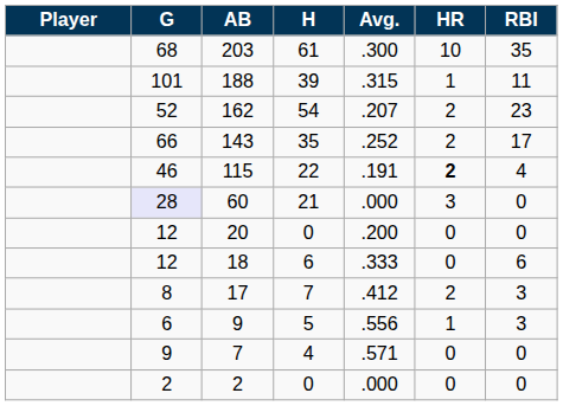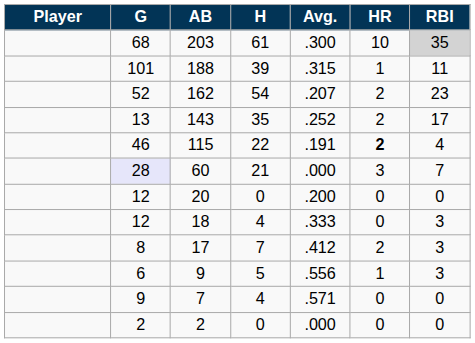 <table class="wikitable sortable">
 <tr>
 <th style="background:#023456; color:white; width:16%;">Player</th>
 <th style="background:#023456; color:white; width:9%;">G</th>
 <th style="background:#023456; color:white; width:9%;">AB</th>
 <th style="background:#023456; color:white; width:9%;">H</th>
 <th style="background:#023456; color:white; width:9%;">Avg.</th>
 <th style="background:#023456; color:white; width:9%;">HR</th>
 <th style="background:#023456; color:white; width:9%;">RBI</th>
 </tr>
 <tr style="text-align:center;">
 <td></td>
 <td>68</td>
 <td>203</td>
 <td>61</td>
 <td>.300</td>
 <td>10</td>
-<td>35</td>
+<td style="background: lightgrey;">35</td>
 </tr>
 <tr style="text-align:center;">
 <td></td>
 <td>101</td>
 <td>188</td>
 <td>39</td>
 <td>.315</td>
 <td>1</td>
 <td>11</td>
 </tr>
 <tr style="text-align:center;">
 <td></td>
 <td>52</td>
 <td>162</td>
 <td>54</td>
 <td>.207</td>
 <td>2</td>
 <td>23</td>
 </tr>
 <tr style="text-align:center;">
 <td></td>
-<td>66</td>
+<td>13</td>
 <td>143</td>
 <td>35</td>
 <td>.252</td>
 <td>2</td>
 <td>17</td>
 </tr>
 <tr style="text-align:center;">
 <td></td>
 <td>46</td>
 <td>115</td>
 <td>22</td>
 <td>.191</td>
 <td><strong>2</strong></td>
 <td>4</td>
 </tr>
 <tr style="text-align:center;">
 <td></td>
 <td style="background: lavender;">28</td>
 <td>60</td>
 <td>21</td>
 <td>.000</td>
 <td>3</td>
-<td>0</td>
+<td>7</td>
 </tr>
 <tr style="text-align:center;">
 <td></td>
 <td>12</td>
 <td>20</td>
 <td>0</td>
 <td>.200</td>
 <td>0</td>
 <td>0</td>
 </tr>
 <tr style="text-align:center;">
 <td></td>
 <td>12</td>
 <td>18</td>
-<td>6</td>
+<td>4</td>
 <td>.333</td>
 <td>0</td>
-<td>6</td>
+<td>3</td>
 </tr>
 <tr style="text-align:center;">
 <td></td>
 <td>8</td>
 <td>17</td>
 <td>7</td>
 <td>.412</td>
 <td>2</td>
 <td>3</td>
 </tr>
 <tr style="text-align:center;">
 <td></td>
 <td>6</td>
 <td>9</td>
 <td>5</td>
 <td>.556</td>
 <td>1</td>
 <td>3</td>
 </tr>
 <tr style="text-align:center;">
 <td></td>
 <td>9</td>
 <td>7</td>
 <td>4</td>
 <td>.571</td>
 <td>0</td>
 <td>0</td>
 </tr>
 <tr style="text-align:center;">
 <td></td>
 <td>2</td>
 <td>2</td>
 <td>0</td>
 <td>.000</td>
 <td>0</td>
 <td>0</td>
 </tr>
 </table>
